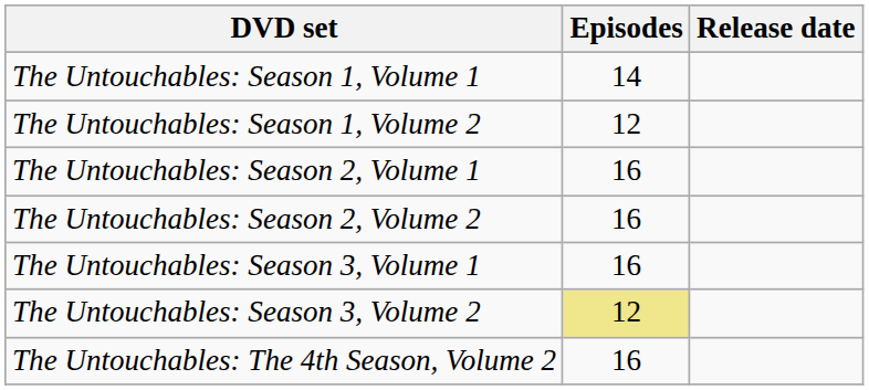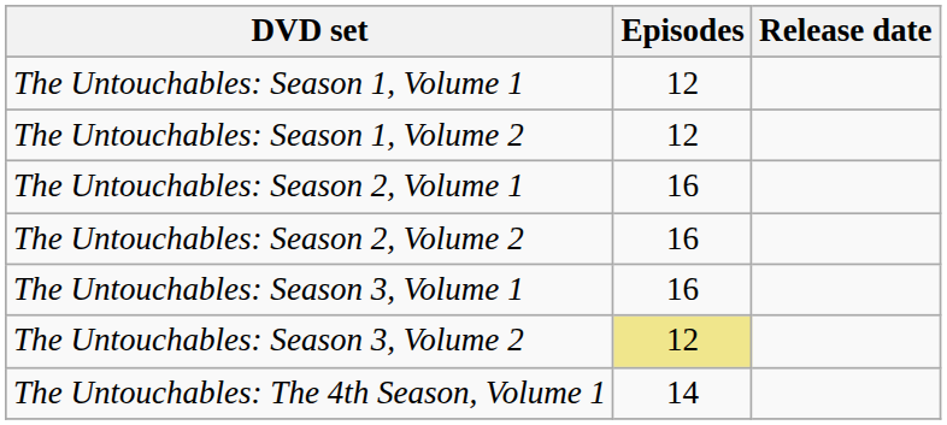 <table class=wikitable style="text-align:center">
 <tr>
 <th>DVD set</th>
 <th>Episodes</th>
 <th>Release date</th>
 </tr>
 <tr>
 <td align="left"><em>The Untouchables: Season 1, Volume 1</em></td>
-<td>14</td>
+<td>12</td>
 <td></td>
 </tr>
 <tr>
 <td align="left"><em>The Untouchables: Season 1, Volume 2</em></td>
 <td>12</td>
 <td></td>
 </tr>
 <tr>
 <td align="left"><em>The Untouchables: Season 2, Volume 1</em></td>
 <td>16</td>
 <td></td>
 </tr>
 <tr>
 <td align="left"><em>The Untouchables: Season 2, Volume 2</em></td>
 <td>16</td>
 <td></td>
 </tr>
 <tr>
 <td align="left"><em>The Untouchables: Season 3, Volume 1</em></td>
 <td>16</td>
 <td></td>
 </tr>
 <tr>
 <td align="left"><em>The Untouchables: Season 3, Volume 2</em></td>
 <td style="background: khaki;">12</td>
 <td></td>
 </tr>
 <tr>
-<td align="left"><em>The Untouchables: The 4th Season, Volume 2</em></td>
-<td>16</td>
+<td align="left"><em>The Untouchables: The 4th Season, Volume 1</em></td>
+<td>14</td>
 <td></td>
 </tr>
 </table>
